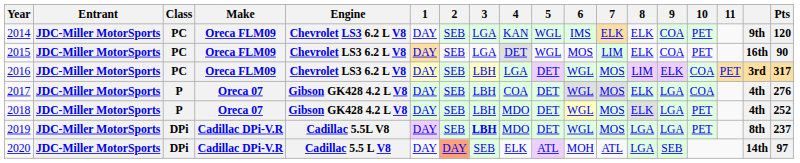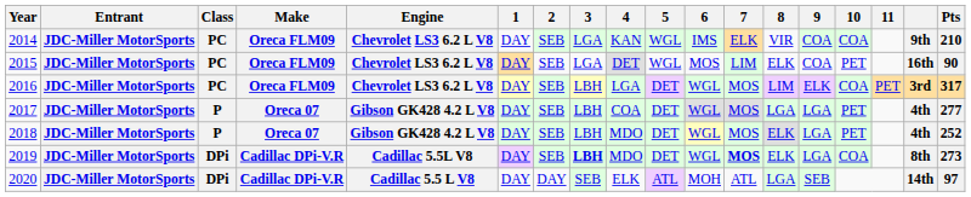 <table class="wikitable" style="text-align:center; font-size:90%">
 <tr>
 <th>Year</th>
 <th>Entrant</th>
 <th>Class</th>
 <th>Make</th>
 <th>Engine</th>
 <th>1</th>
 <th>2</th>
 <th>3</th>
 <th>4</th>
 <th>5</th>
 <th>6</th>
 <th>7</th>
 <th>8</th>
 <th>9</th>
 <th>10</th>
 <th>11</th>
 <th></th>
 <th>Pts</th>
 </tr>
 <tr>
 <td><a href='#'>2014</a></td>
 <th><a href='#'>JDC-Miller MotorSports</a></th>
 <th>PC</th>
 <th><a href='#'>Oreca FLM09</a></th>
 <th><a href='#'>Chevrolet</a> <a href='#'>LS3</a> 6.2 L <a href='#'>V8</a></th>
 <td><a href='#'>DAY</a><br></td>
 <td style="background:#dfffdf;"><a href='#'>SEB</a><br></td>
 <td style="background:#dfffdf;"><a href='#'>LGA</a><br></td>
 <td style="background:#dfffdf;"><a href='#'>KAN</a><br></td>
 <td style="background:#dfffdf;"><a href='#'>WGL</a><br></td>
 <td style="background:#dfffdf;"><a href='#'>IMS</a><br></td>
 <td style="background:#ffdf9f;"><a href='#'>ELK</a><br></td>
-<td><a href='#'>ELK</a><br></td>
+<td><a href='#'>VIR</a><br></td>
 <td style="background:#dfffdf;"><a href='#'>COA</a><br></td>
-<td style="background:#dfffdf;"><a href='#'>PET</a><br></td>
+<td style="background:#dfffdf;"><a href='#'>COA</a><br></td>
 <td></td>
 <th>9th</th>
-<th>120</th>
+<th>210</th>
 </tr>
 <tr>
 <td><a href='#'>2015</a></td>
 <th><a href='#'>JDC-Miller MotorSports</a></th>
 <th>PC</th>
 <th><a href='#'>Oreca FLM09</a></th>
 <th><a href='#'>Chevrolet</a> LS3 6.2 L <a href='#'>V8</a></th>
 <td style="background:#ffdf9f;"><a href='#'>DAY</a><br></td>
 <td><a href='#'>SEB</a><br></td>
 <td><a href='#'>LGA</a><br></td>
 <td style="background:#dfdfdf;"><a href='#'>DET</a><br></td>
 <td><a href='#'>WGL</a></td>
 <td><a href='#'>MOS</a></td>
 <td style="background:#dfffdf;"><a href='#'>LIM</a><br></td>
 <td><a href='#'>ELK</a><br></td>
 <td><a href='#'>COA</a><br></td>
 <td><a href='#'>PET</a><br></td>
 <td></td>
 <th>16th</th>
 <th>90</th>
 </tr>
 <tr>
 <td><a href='#'>2016</a></td>
 <th><a href='#'>JDC-Miller MotorSports</a></th>
 <th>PC</th>
 <th><a href='#'>Oreca FLM09</a></th>
 <th><a href='#'>Chevrolet</a> LS3 6.2 L <a href='#'>V8</a></th>
 <td style="background:#ffffbf;"><a href='#'>DAY</a><br></td>
 <td style="background:#dfffdf;"><a href='#'>SEB</a><br></td>
 <td style="background:#ffffbf;"><a href='#'>LBH</a><br></td>
 <td style="background:#dfffdf;"><a href='#'>LGA</a><br></td>
 <td style="background:#efcfff;"><a href='#'>DET</a><br></td>
 <td style="background:#dfffdf;"><a href='#'>WGL</a><br></td>
 <td style="background:#dfffdf;"><a href='#'>MOS</a><br></td>
 <td style="background:#efcfff;"><a href='#'>LIM</a><br></td>
 <td style="background:#efcfff;"><a href='#'>ELK</a><br></td>
 <td style="background:#dfffdf;"><a href='#'>COA</a><br></td>
 <td style="background:#ffdf9f;"><a href='#'>PET</a><br></td>
 <th style="background:#ffdf9f;">3rd</th>
 <th style="background:#ffdf9f;">317</th>
 </tr>
 <tr>
 <td><a href='#'>2017</a></td>
 <th><a href='#'>JDC-Miller MotorSports</a></th>
 <th>P</th>
 <th><a href='#'>Oreca 07</a></th>
 <th><a href='#'>Gibson</a> GK428 4.2 L <a href='#'>V8</a></th>
 <td style="background:#dfffdf;"><a href='#'>DAY</a><br></td>
 <td style="background:#dfffdf;"><a href='#'>SEB</a><br></td>
 <td style="background:#dfffdf;"><a href='#'>LBH</a><br></td>
 <td style="background:#dfffdf;"><a href='#'>COA</a><br></td>
 <td style="background:#dfffdf;"><a href='#'>DET</a><br></td>
 <td style="background:#dfdfdf;"><a href='#'>WGL</a><br></td>
 <td style="background:#dfdfdf;"><a href='#'>MOS</a><br></td>
-<td style="background:#dfffdf;"><a href='#'>ELK</a><br></td>
+<td style="background:#DFFFDF;"><a href='#'>LGA</a><br></td>
 <td style="background:#dfffdf;"><a href='#'>LGA</a><br></td>
-<td style="background:#dfffdf;"><a href='#'>COA</a><br></td>
+<td style="background:#dfffdf;"><a href='#'>PET</a><br></td>
 <td></td>
 <th>4th</th>
-<th>276</th>
+<th>277</th>
 </tr>
 <tr>
 <td><a href='#'>2018</a></td>
 <th><a href='#'>JDC-Miller MotorSports</a></th>
 <th>P</th>
 <th><a href='#'>Oreca 07</a></th>
 <th><a href='#'>Gibson</a> GK428 4.2 L <a href='#'>V8</a></th>
 <td style="background:#dfffdf;"><a href='#'>DAY</a><br></td>
 <td style="background:#dfffdf;"><a href='#'>SEB</a><br></td>
 <td style="background:#dfffdf;"><a href='#'>LBH</a><br></td>
 <td style="background:#dfffdf;"><a href='#'>MDO</a><br></td>
 <td style="background:#dfffdf;"><a href='#'>DET</a><br></td>
 <td style="background:#ffffbf;"><a href='#'>WGL</a><br></td>
 <td style="background:#dfffdf;"><a href='#'>MOS</a><br></td>
 <td style="background:#dfdfdf;"><a href='#'>ELK</a><br></td>
 <td style="background:#dfffdf;"><a href='#'>LGA</a><br></td>
 <td style="background:#dfffdf;"><a href='#'>PET</a><br></td>
 <td></td>
 <th>4th</th>
 <th>252</th>
 </tr>
 <tr>
 <td><a href='#'>2019</a></td>
 <th><a href='#'>JDC-Miller MotorSports</a></th>
 <th>DPi</th>
 <th><a href='#'>Cadillac DPi-V.R</a></th>
 <th><a href='#'>Cadillac</a> 5.5L V8</th>
 <td style="background:#EFCFFF;"><a href='#'>DAY</a><br></td>
 <td style="background:#DFFFDF;"><a href='#'>SEB</a><br></td>
 <td style="background:#DFFFDF;"><strong><a href='#'>LBH</a><br></strong></td>
 <td style="background:#DFFFDF;"><a href='#'>MDO</a><br></td>
 <td style="background:#DFFFDF;"><a href='#'>DET</a><br></td>
 <td style="background:#DFFFDF;"><a href='#'>WGL</a><br></td>
-<td style="background:#DFFFDF;"><a href='#'>MOS</a><br></td>
+<td style="background:#DFFFDF;"><strong><a href='#'>MOS</a><br></strong></td>
+<td style="background:#DFFFDF;"><a href='#'>ELK</a><br></td>
 <td style="background:#DFFFDF;"><a href='#'>LGA</a><br></td>
-<td style="background:#DFFFDF;"><a href='#'>LGA</a><br></td>
-<td style="background:#DFFFDF;"><a href='#'>PET</a><br></td>
+<td style="background:#dfffdf;"><a href='#'>COA</a><br></td>
 <td></td>
 <th>8th</th>
-<th>237</th>
+<th>273</th>
 </tr>
 <tr>
 <td rowspan=1><a href='#'>2020</a></td>
 <th><a href='#'>JDC-Miller MotorSports</a></th>
 <th>DPi</th>
 <th><a href='#'>Cadillac DPi-V.R</a></th>
 <th><a href='#'>Cadillac</a> 5.5 L <a href='#'>V8</a></th>
 <td><a href='#'>DAY</a><br></td>
-<td style="background: lightsalmon;"><a href='#'>DAY</a></td>
+<td><a href='#'>DAY</a></td>
 <td style="background:#DFFFDF;"><a href='#'>SEB</a><br></td>
 <td><a href='#'>ELK</a><br></td>
 <td style="background:#EFCFFF;"><a href='#'>ATL</a><br></td>
 <td><a href='#'>MOH</a><br></td>
 <td><a href='#'>ATL</a><br></td>
 <td style="background:#DFFFDF;"><a href='#'>LGA</a><br></td>
 <td style="background:#DFFFDF;"><a href='#'>SEB</a><br></td>
 <td colspan=2></td>
 <th>14th</th>
 <th>97</th>
 </tr>
 </table>
